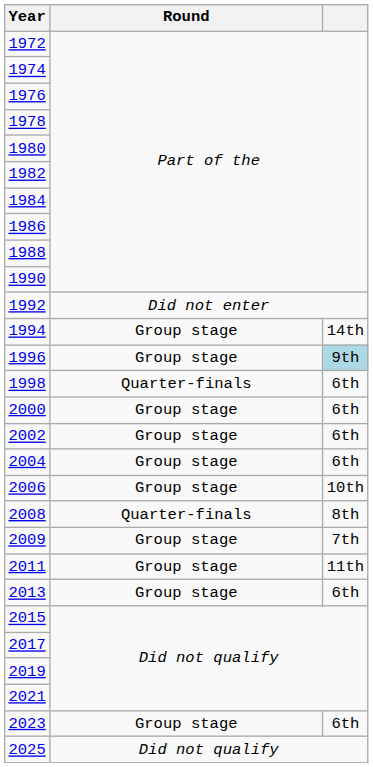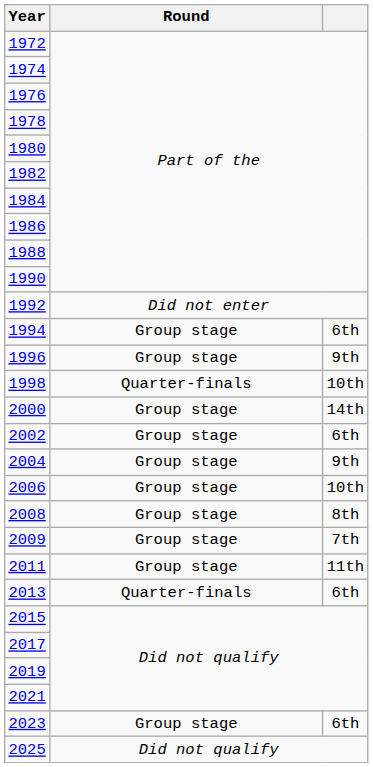 <table class="wikitable" style="text-align: center; font-size:90%">
 <tr>
 <th>Year</th>
 <th style="width:200px">Round</th>
 <th></th>
 </tr>
 <tr>
 <td><a href='#'>1972</a></td>
 <td colspan="2" rowspan="10"><em>Part of the </em></td>
 </tr>
 <tr>
 <td><a href='#'>1974</a></td>
 </tr>
 <tr>
 <td><a href='#'>1976</a></td>
 </tr>
 <tr>
 <td><a href='#'>1978</a></td>
 </tr>
 <tr>
 <td><a href='#'>1980</a></td>
 </tr>
 <tr>
 <td><a href='#'>1982</a></td>
 </tr>
 <tr>
 <td><a href='#'>1984</a></td>
 </tr>
 <tr>
 <td><a href='#'>1986</a></td>
 </tr>
 <tr>
 <td><a href='#'>1988</a></td>
 </tr>
 <tr>
 <td><a href='#'>1990</a></td>
 </tr>
 <tr>
 <td><a href='#'>1992</a></td>
 <td colspan="2"><em>Did not enter</em></td>
 </tr>
 <tr>
 <td><a href='#'>1994</a></td>
 <td>Group stage</td>
-<td>14th</td>
+<td>6th</td>
 </tr>
 <tr>
 <td><a href='#'>1996</a></td>
 <td>Group stage</td>
-<td style="background: lightblue;">9th</td>
+<td>9th</td>
 </tr>
 <tr>
 <td><a href='#'>1998</a></td>
 <td>Quarter-finals</td>
-<td>6th</td>
+<td>10th</td>
 </tr>
 <tr>
 <td><a href='#'>2000</a></td>
 <td>Group stage</td>
-<td>6th</td>
+<td>14th</td>
 </tr>
 <tr>
 <td><a href='#'>2002</a></td>
 <td>Group stage</td>
 <td>6th</td>
 </tr>
 <tr>
 <td><a href='#'>2004</a></td>
 <td>Group stage</td>
-<td>6th</td>
+<td>9th</td>
 </tr>
 <tr>
 <td><a href='#'>2006</a></td>
 <td>Group stage</td>
 <td>10th</td>
 </tr>
 <tr>
 <td><a href='#'>2008</a></td>
-<td>Quarter-finals</td>
+<td>Group stage</td>
 <td>8th</td>
 </tr>
 <tr>
 <td><a href='#'>2009</a></td>
 <td>Group stage</td>
 <td>7th</td>
 </tr>
 <tr>
 <td><a href='#'>2011</a></td>
 <td>Group stage</td>
 <td>11th</td>
 </tr>
 <tr>
 <td><a href='#'>2013</a></td>
-<td>Group stage</td>
+<td>Quarter-finals</td>
 <td>6th</td>
 </tr>
 <tr>
 <td><a href='#'>2015</a></td>
 <td colspan="2" rowspan="4"><em>Did not qualify</em></td>
 </tr>
 <tr>
 <td><a href='#'>2017</a></td>
 </tr>
 <tr>
 <td><a href='#'>2019</a></td>
 </tr>
 <tr>
 <td><a href='#'>2021</a></td>
 </tr>
 <tr>
 <td><a href='#'>2023</a></td>
 <td>Group stage</td>
 <td>6th</td>
 </tr>
 <tr>
 <td><a href='#'>2025</a></td>
 <td colspan="2"><em>Did not qualify</em></td>
 </tr>
 </table>
